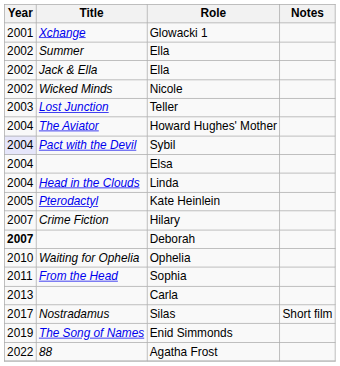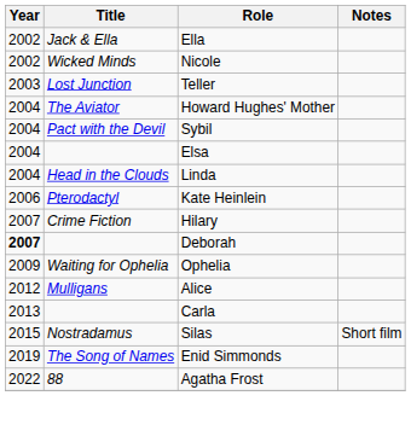 <table class="wikitable sortable">
 <tr>
 <th>Year</th>
 <th>Title</th>
 <th>Role</th>
 <th class="unsortable">Notes</th>
-</tr>
-<tr>
-<td>2001</td>
-<td><em><a href='#'>Xchange</a></em></td>
-<td>Glowacki 1</td>
-<td></td>
-</tr>
-<tr>
-<td>2002</td>
-<td><em>Summer</em></td>
-<td>Ella</td>
-<td></td>
 </tr>
 <tr>
 <td>2002</td>
 <td><em>Jack & Ella</em></td>
 <td>Ella</td>
 <td></td>
 </tr>
 <tr>
 <td>2002</td>
 <td><em>Wicked Minds</em></td>
 <td>Nicole</td>
 <td></td>
 </tr>
 <tr>
 <td>2003</td>
 <td><em><a href='#'>Lost Junction</a></em></td>
 <td>Teller</td>
 <td></td>
 </tr>
 <tr>
 <td>2004</td>
 <td data-sort-value="Aviator, The"><em><a href='#'>The Aviator</a></em></td>
 <td>Howard Hughes' Mother</td>
 <td></td>
 </tr>
 <tr>
-<td style="background: lavender;">2004</td>
+<td>2004</td>
 <td><em><a href='#'>Pact with the Devil</a></em></td>
 <td>Sybil</td>
 <td></td>
 </tr>
 <tr>
 <td>2004</td>
 <td><em></em></td>
 <td>Elsa</td>
 <td></td>
 </tr>
 <tr>
 <td>2004</td>
 <td><em><a href='#'>Head in the Clouds</a></em></td>
 <td>Linda</td>
 <td></td>
 </tr>
 <tr>
-<td>2005</td>
+<td>2006</td>
 <td><em><a href='#'>Pterodactyl</a></em></td>
 <td>Kate Heinlein</td>
 <td></td>
 </tr>
 <tr>
 <td>2007</td>
 <td><em>Crime Fiction</em></td>
 <td>Hilary</td>
 <td></td>
 </tr>
 <tr>
 <td><strong>2007</strong></td>
 <td><em></em></td>
 <td>Deborah</td>
 <td></td>
 </tr>
 <tr>
-<td>2010</td>
+<td>2009</td>
 <td><em>Waiting for Ophelia</em></td>
 <td>Ophelia</td>
 <td></td>
 </tr>
 <tr>
-<td>2011</td>
-<td><em><a href='#'>From the Head</a></em></td>
-<td>Sophia</td>
+<td>2012</td>
+<td><em><a href='#'>Mulligans</a></em></td>
+<td>Alice</td>
 <td></td>
 </tr>
 <tr>
 <td>2013</td>
 <td><em></em></td>
 <td>Carla</td>
 <td></td>
 </tr>
 <tr>
-<td>2017</td>
+<td>2015</td>
 <td><em>Nostradamus</em></td>
 <td>Silas</td>
 <td>Short film</td>
 </tr>
 <tr>
 <td>2019</td>
 <td data-sort-value="Song of Names, The"><em><a href='#'>The Song of Names</a></em></td>
 <td>Enid Simmonds</td>
 <td></td>
 </tr>
 <tr>
 <td>2022</td>
 <td><em>88</em></td>
 <td>Agatha Frost</td>
 <td></td>
 </tr>
 <tr>
 </tr>
 </table>
